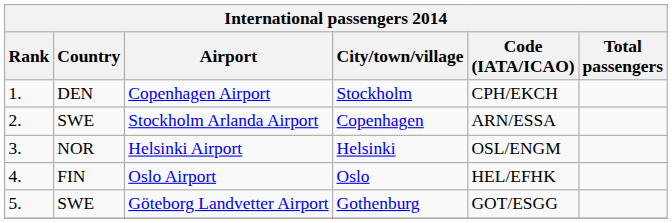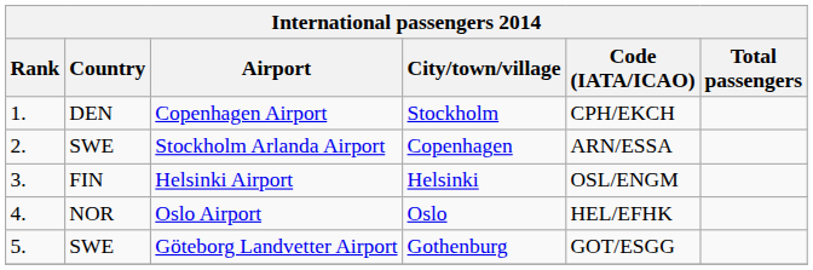 <table class="wikitable sortable">
 <tr>
 <th colspan=99>International passengers 2014</th>
 </tr>
 <tr>
 <th>Rank</th>
 <th>Country</th>
 <th>Airport</th>
 <th>City/town/village</th>
 <th>Code<br>(IATA/ICAO)</th>
 <th>Total<br>passengers</th>
 </tr>
 <tr>
 <td>1.</td>
 <td>DEN</td>
 <td><a href='#'>Copenhagen Airport</a></td>
 <td><a href='#'>Stockholm</a></td>
 <td>CPH/EKCH</td>
 <td></td>
 </tr>
 <tr>
 <td>2.</td>
 <td>SWE</td>
 <td><a href='#'>Stockholm Arlanda Airport</a></td>
 <td><a href='#'>Copenhagen</a></td>
 <td>ARN/ESSA</td>
 <td></td>
 </tr>
 <tr>
 <td>3.</td>
-<td>NOR</td>
+<td>FIN</td>
 <td><a href='#'>Helsinki Airport</a></td>
 <td><a href='#'>Helsinki</a></td>
 <td>OSL/ENGM</td>
 <td></td>
 </tr>
 <tr>
 <td>4.</td>
-<td>FIN</td>
+<td>NOR</td>
 <td><a href='#'>Oslo Airport</a></td>
 <td><a href='#'>Oslo</a></td>
 <td>HEL/EFHK</td>
 <td></td>
 </tr>
 <tr>
 <td>5.</td>
 <td>SWE</td>
 <td><a href='#'>Göteborg Landvetter Airport</a></td>
 <td><a href='#'>Gothenburg</a></td>
 <td>GOT/ESGG</td>
 <td></td>
 </tr>
 <tr>
 </tr>
 </table>
